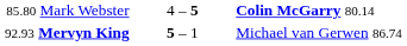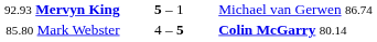 <table style="text-align:center">
 <tr>
 <th width=223></th>
 <th width=100></th>
 <th width=223></th>
 </tr>
 <tr>
+<td align=right><small>92.93</small> <strong><a href='#'>Mervyn King</a></strong> </td>
+<td><strong>5</strong> – 1</td>
+<td align=left> <a href='#'>Michael van Gerwen</a> <small>86.74</small></td>
+</tr>
+<tr>
 <td align=right><small>85.80</small> <a href='#'>Mark Webster</a> </td>
 <td>4 – <strong>5</strong></td>
 <td align=left> <strong><a href='#'>Colin McGarry</a></strong> <small>80.14</small></td>
 </tr>
-<tr>
-<td align=right><small>92.93</small> <strong><a href='#'>Mervyn King</a></strong> </td>
-<td><strong>5</strong> – 1</td>
-<td align=left> <a href='#'>Michael van Gerwen</a> <small>86.74</small></td>
-</tr>
 </table>
